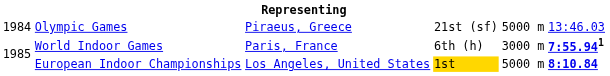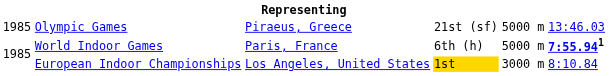 <table>
 <tr>
 <th colspan="6">Representing </th>
 </tr>
 <tr>
-<td>1984</td>
+<td>1985</td>
 <td><a href='#'>Olympic Games</a></td>
 <td><a href='#'>Piraeus, Greece</a></td>
 <td>21st (sf)</td>
 <td>5000 m</td>
 <td><a href='#'>13:46.03</a></td>
 </tr>
 <tr>
 <td rowspan=2>1985</td>
 <td><a href='#'>World Indoor Games</a></td>
 <td><a href='#'>Paris, France</a></td>
 <td>6th (h)</td>
-<td>3000 m</td>
+<td>5000 m</td>
 <td><strong><a href='#'>7:55.94</a><sup>1</sup></strong></td>
 </tr>
 <tr>
 <td><a href='#'>European Indoor Championships</a></td>
 <td><a href='#'>Los Angeles, United States</a></td>
 <td bgcolor=gold>1st</td>
-<td>5000 m</td>
-<td><strong><a href='#'>8:10.84</a></strong></td>
+<td>3000 m</td>
+<td><a href='#'>8:10.84</a></td>
 </tr>
 </table>
